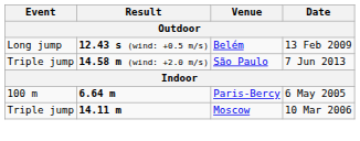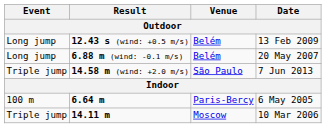 <table class="wikitable" style="border-collapse: collapse; font-size: 95%;">
 <tr>
 <th>Event</th>
 <th>Result</th>
 <th>Venue</th>
 <th>Date</th>
 </tr>
 <tr>
 <th colspan="4">Outdoor</th>
 </tr>
 <tr>
 <td>Long jump</td>
 <td><strong>12.43 s</strong> <small>(wind: +0.5 m/s)</small></td>
 <td> <a href='#'>Belém</a></td>
 <td>13 Feb 2009</td>
+</tr>
+<tr>
+<td>Long jump</td>
+<td><strong>6.88 m</strong> <small>(wind: -0.1 m/s)</small></td>
+<td> <a href='#'>Belém</a></td>
+<td>20 May 2007</td>
 </tr>
 <tr>
 <td>Triple jump</td>
 <td><strong>14.58 m</strong> <small>(wind: +2.0 m/s)</small></td>
 <td> <a href='#'>São Paulo</a></td>
 <td>7 Jun 2013</td>
 </tr>
 <tr>
 <th colspan="4">Indoor</th>
 </tr>
 <tr>
 <td>100 m</td>
 <td><strong>6.64 m</strong></td>
 <td> <a href='#'>Paris-Bercy</a></td>
 <td>6 May 2005</td>
 </tr>
 <tr>
 <td>Triple jump</td>
 <td><strong>14.11 m</strong></td>
 <td> <a href='#'>Moscow</a></td>
 <td>10 Mar 2006</td>
 </tr>
 </table>
